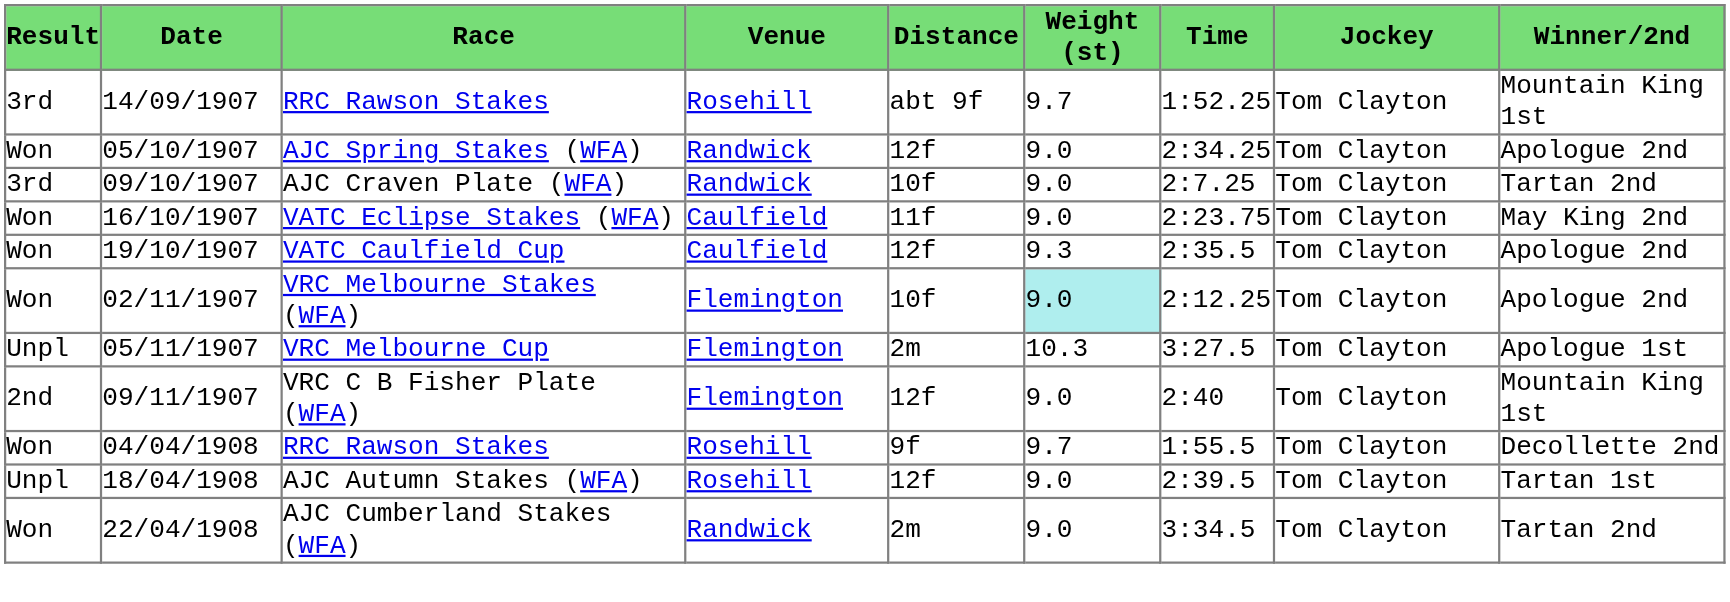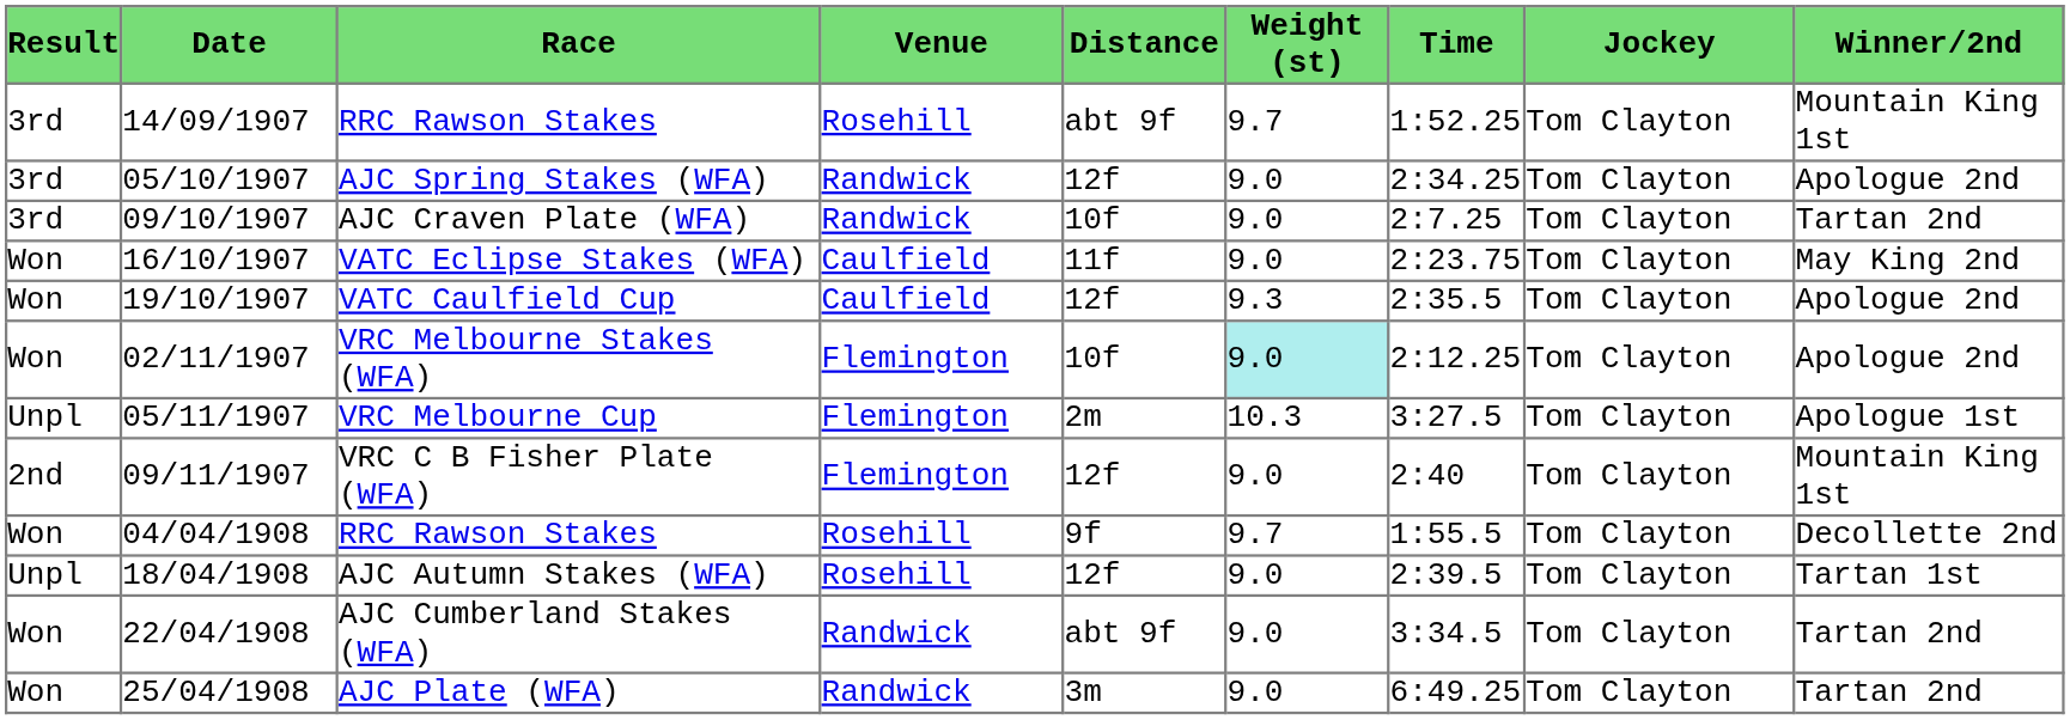 <table class = "sortable" | border="1" cellpadding="0" style="border-collapse: collapse; font-size:90%">
 <tr bgcolor="#77dd77" align="center">
 <td width="36px"><strong>Result</strong></td>
 <td width="80px"><strong>Date</strong></td>
 <td width="180px"><strong>Race</strong></td>
 <td width="90px"><strong>Venue</strong></td>
 <td width="60px"><strong>Distance</strong></td>
 <td width="60px"><strong>Weight (st)</strong></td>
 <td width="50px"><strong>Time</strong></td>
 <td width="100px"><strong>Jockey</strong></td>
 <td width="100px"><strong>Winner/2nd</strong></td>
 </tr>
 <tr>
 <td>3rd</td>
 <td>14/09/1907</td>
 <td><a href='#'>RRC Rawson Stakes</a></td>
 <td><a href='#'>Rosehill</a></td>
 <td>abt 9f</td>
 <td>9.7</td>
 <td>1:52.25</td>
 <td>Tom Clayton</td>
 <td>Mountain King 1st</td>
 </tr>
 <tr>
-<td>Won</td>
+<td>3rd</td>
 <td>05/10/1907</td>
 <td><a href='#'>AJC Spring Stakes</a> (<a href='#'>WFA</a>)</td>
 <td><a href='#'>Randwick</a></td>
 <td>12f</td>
 <td>9.0</td>
 <td>2:34.25</td>
 <td>Tom Clayton</td>
 <td>Apologue 2nd</td>
 </tr>
 <tr>
 <td>3rd</td>
 <td>09/10/1907</td>
 <td>AJC Craven Plate (<a href='#'>WFA</a>)</td>
 <td><a href='#'>Randwick</a></td>
 <td>10f</td>
 <td>9.0</td>
 <td>2:7.25</td>
 <td>Tom Clayton</td>
 <td>Tartan 2nd</td>
 </tr>
 <tr>
 <td>Won</td>
 <td>16/10/1907</td>
 <td><a href='#'>VATC Eclipse Stakes</a> (<a href='#'>WFA</a>)</td>
 <td><a href='#'>Caulfield</a></td>
 <td>11f</td>
 <td>9.0</td>
 <td>2:23.75</td>
 <td>Tom Clayton</td>
 <td>May King 2nd</td>
 </tr>
 <tr>
 <td>Won</td>
 <td>19/10/1907</td>
 <td><a href='#'>VATC Caulfield Cup</a></td>
 <td><a href='#'>Caulfield</a></td>
 <td>12f</td>
 <td>9.3</td>
 <td>2:35.5</td>
 <td>Tom Clayton</td>
 <td>Apologue 2nd</td>
 </tr>
 <tr>
 <td>Won</td>
 <td>02/11/1907</td>
 <td><a href='#'>VRC Melbourne Stakes</a> (<a href='#'>WFA</a>)</td>
 <td><a href='#'>Flemington</a></td>
 <td>10f</td>
 <td style="background: paleturquoise;">9.0</td>
 <td>2:12.25</td>
 <td>Tom Clayton</td>
 <td>Apologue 2nd</td>
 </tr>
 <tr>
 <td>Unpl</td>
 <td>05/11/1907</td>
 <td><a href='#'>VRC Melbourne Cup</a></td>
 <td><a href='#'>Flemington</a></td>
 <td>2m</td>
 <td>10.3</td>
 <td>3:27.5</td>
 <td>Tom Clayton</td>
 <td>Apologue 1st</td>
 </tr>
 <tr>
 <td>2nd</td>
 <td>09/11/1907</td>
 <td>VRC C B Fisher Plate (<a href='#'>WFA</a>)</td>
 <td><a href='#'>Flemington</a></td>
 <td>12f</td>
 <td>9.0</td>
 <td>2:40</td>
 <td>Tom Clayton</td>
 <td>Mountain King 1st</td>
 </tr>
 <tr>
 <td>Won</td>
 <td>04/04/1908</td>
 <td><a href='#'>RRC Rawson Stakes</a></td>
 <td><a href='#'>Rosehill</a></td>
 <td>9f</td>
 <td>9.7</td>
 <td>1:55.5</td>
 <td>Tom Clayton</td>
 <td>Decollette 2nd</td>
 </tr>
 <tr>
 <td>Unpl</td>
 <td>18/04/1908</td>
 <td>AJC Autumn Stakes (<a href='#'>WFA</a>)</td>
 <td><a href='#'>Rosehill</a></td>
 <td>12f</td>
 <td>9.0</td>
 <td>2:39.5</td>
 <td>Tom Clayton</td>
 <td>Tartan 1st</td>
 </tr>
 <tr>
 <td>Won</td>
 <td>22/04/1908</td>
 <td>AJC Cumberland Stakes (<a href='#'>WFA</a>)</td>
 <td><a href='#'>Randwick</a></td>
-<td>2m</td>
+<td>abt 9f</td>
 <td>9.0</td>
 <td>3:34.5</td>
 <td>Tom Clayton</td>
 <td>Tartan 2nd</td>
 </tr>
+<tr>
+<td>Won</td>
+<td>25/04/1908</td>
+<td><a href='#'>AJC Plate</a> (<a href='#'>WFA</a>)</td>
+<td><a href='#'>Randwick</a></td>
+<td>3m</td>
+<td>9.0</td>
+<td>6:49.25</td>
+<td>Tom Clayton</td>
+<td>Tartan 2nd</td>
+</tr>
 </table>
